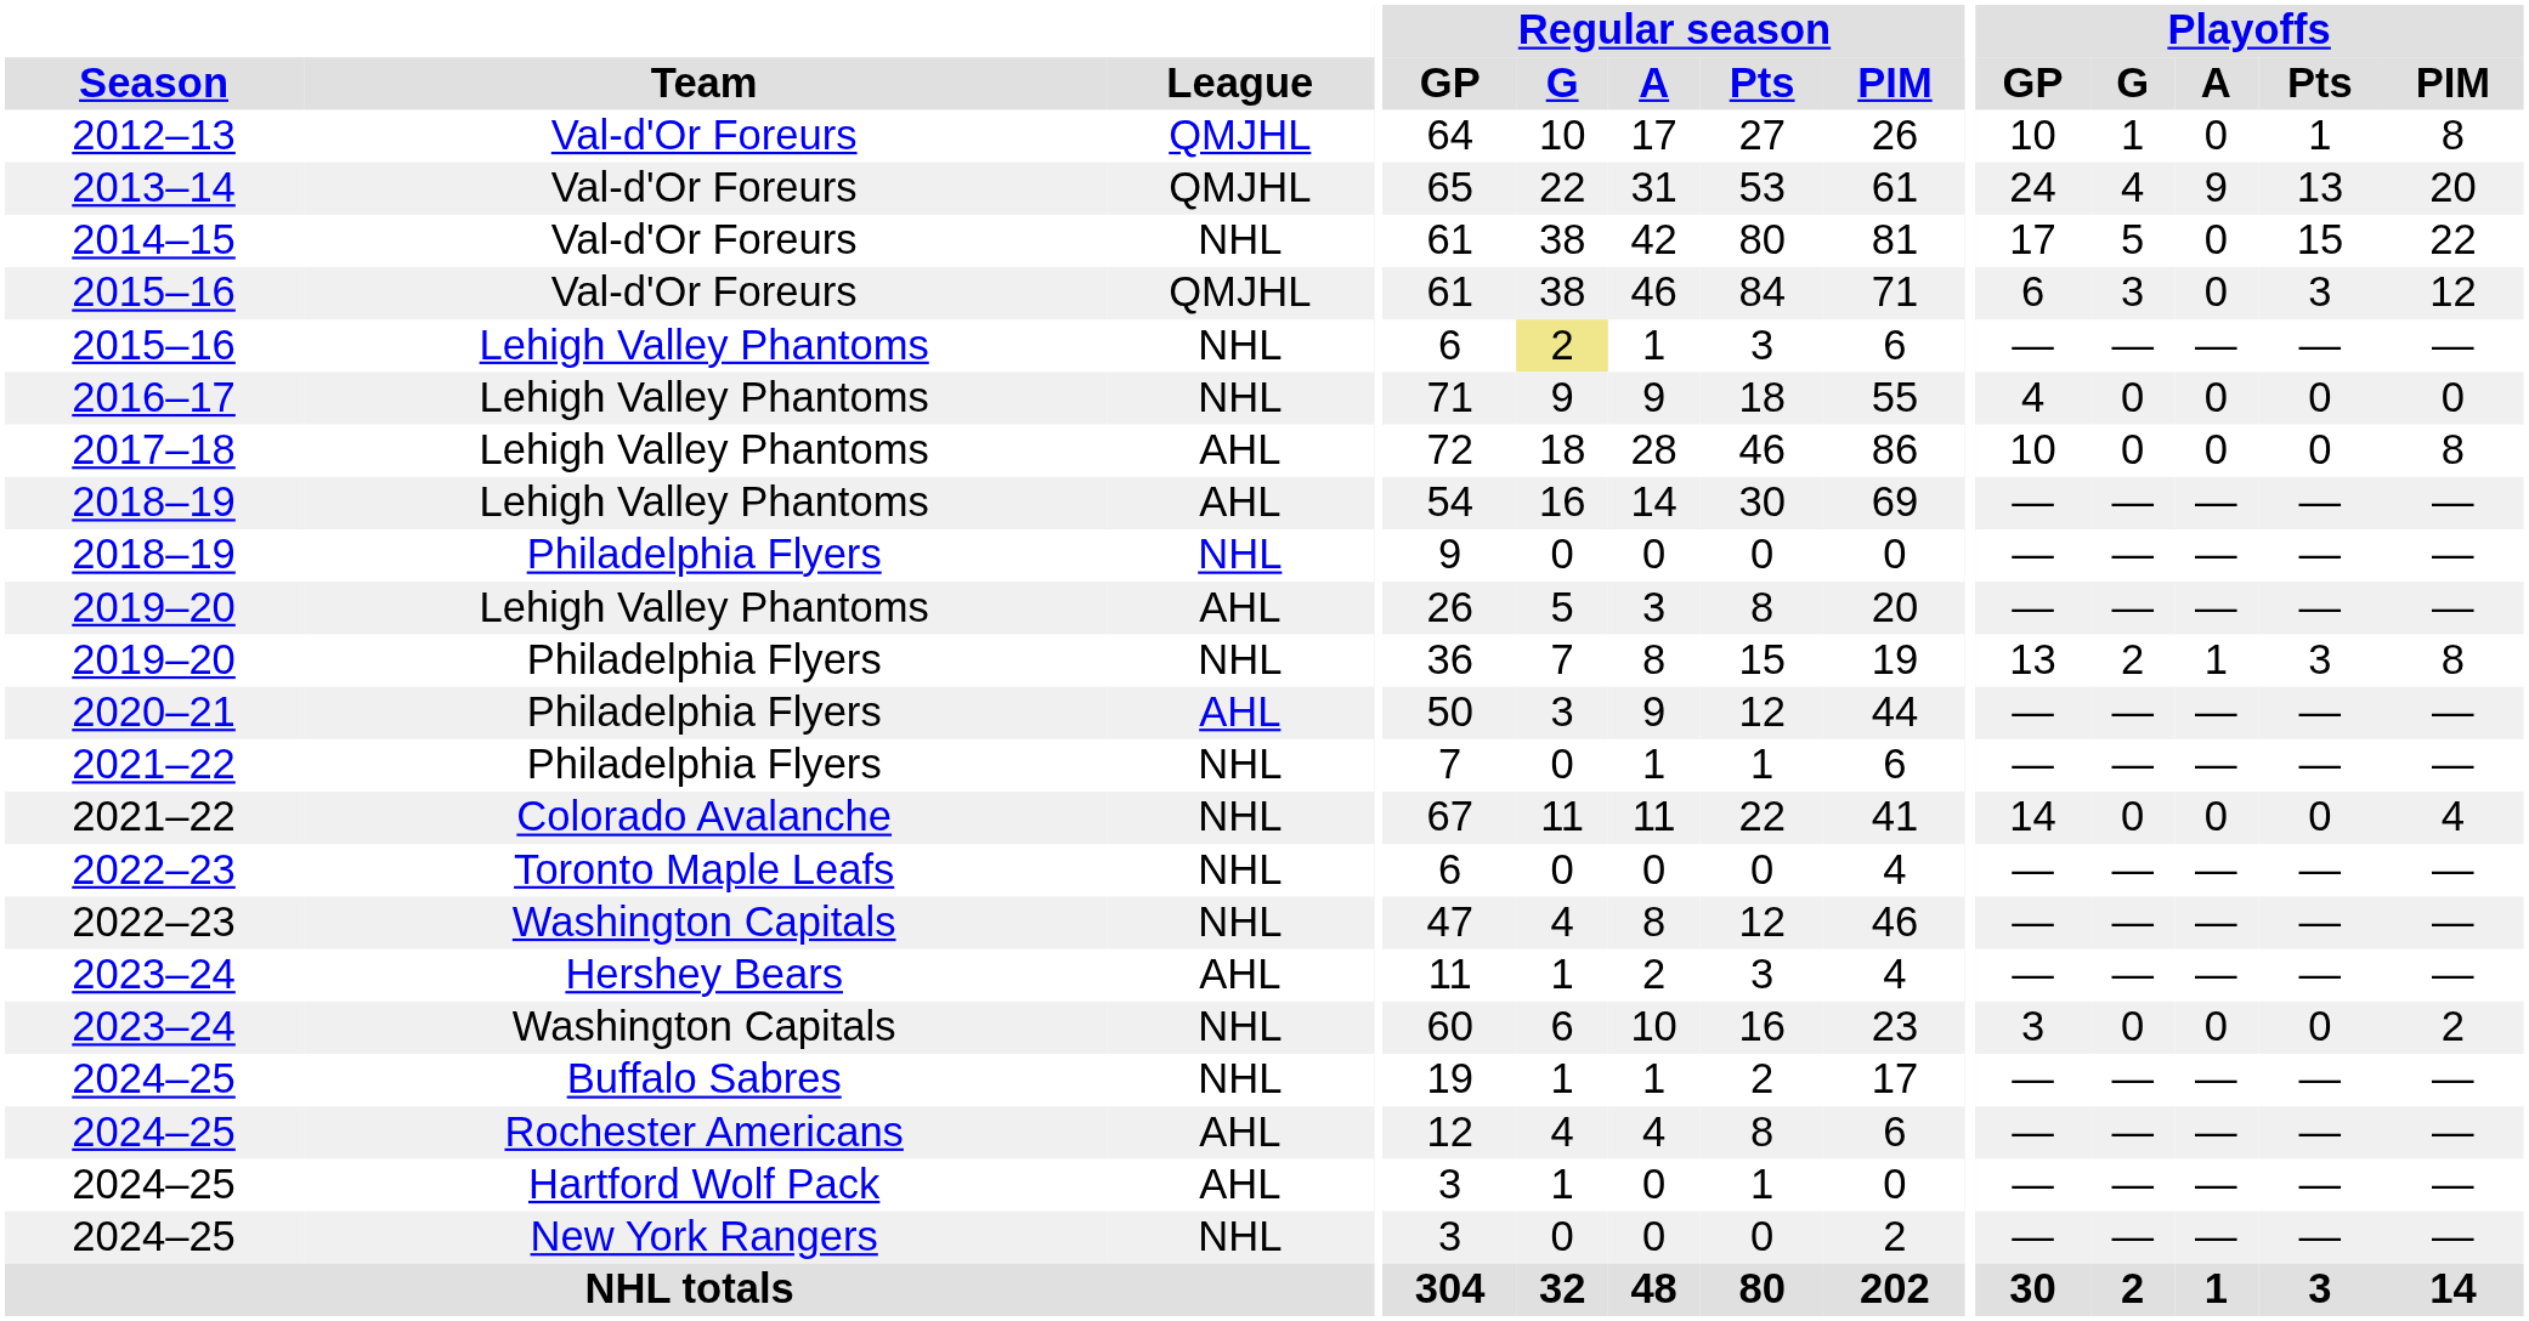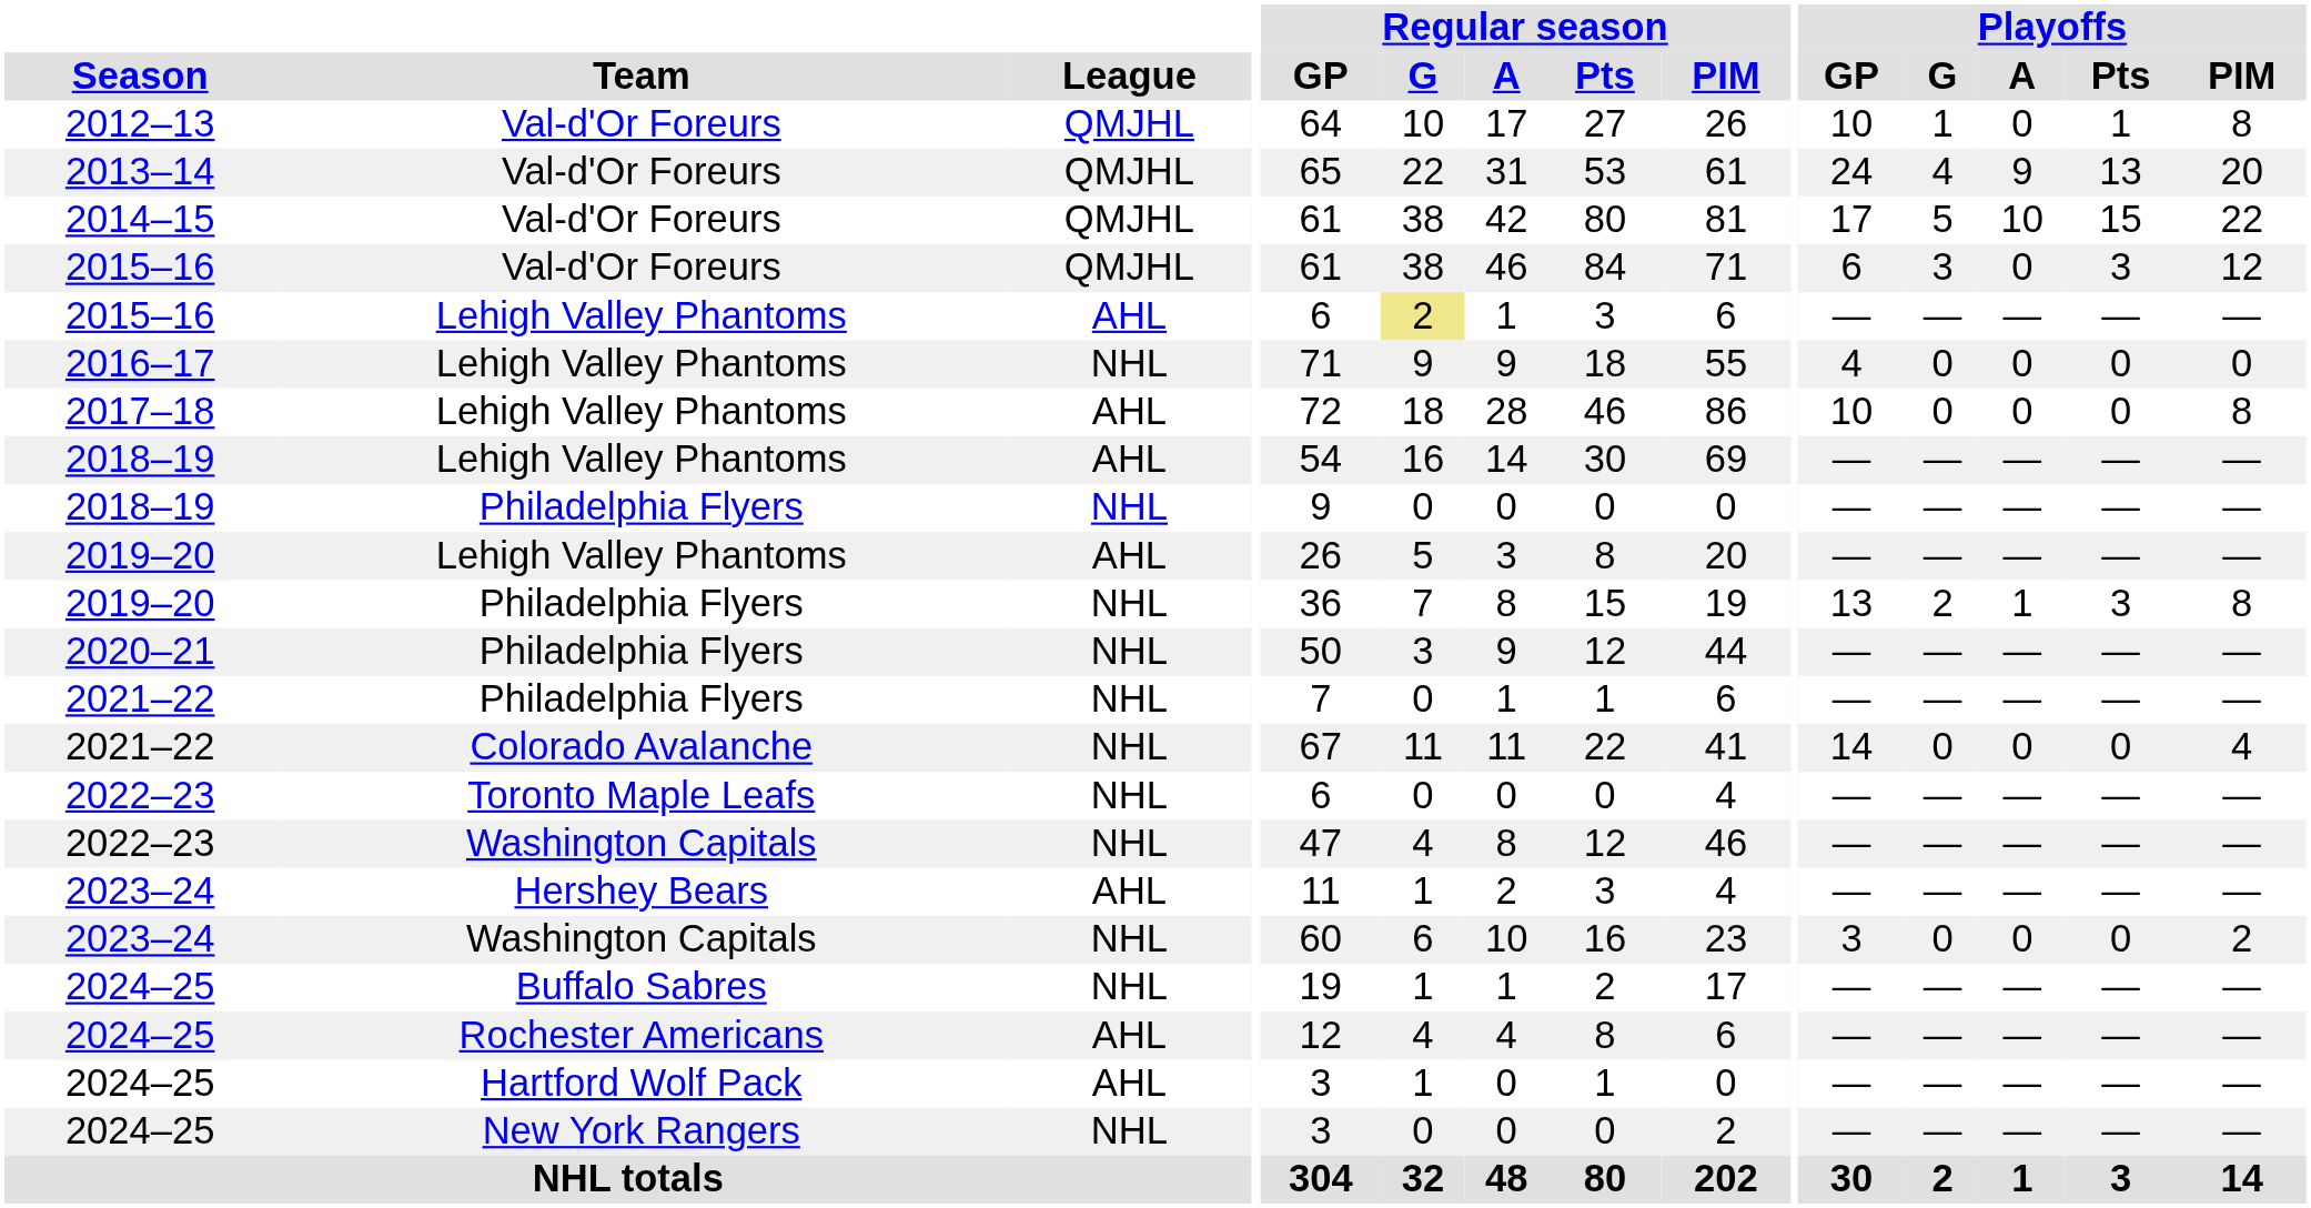 <table border="0" cellpadding="1" cellspacing="0" style="text-align:center; width:60em;">
 <tr bgcolor="#e0e0e0">
 <th colspan="3" bgcolor="#ffffff"></th>
 <th rowspan="99" bgcolor="#ffffff"></th>
 <th colspan="5"><a href='#'>Regular season</a></th>
 <th rowspan="99" bgcolor="#ffffff"></th>
 <th colspan="5"><a href='#'>Playoffs</a></th>
 </tr>
 <tr bgcolor="#e0e0e0">
 <th><a href='#'>Season</a></th>
 <th>Team</th>
 <th>League</th>
 <th>GP</th>
 <th><a href='#'>G</a></th>
 <th><a href='#'>A</a></th>
 <th><a href='#'>Pts</a></th>
 <th><a href='#'>PIM</a></th>
 <th>GP</th>
 <th>G</th>
 <th>A</th>
 <th>Pts</th>
 <th>PIM</th>
 </tr>
 <tr>
 <td><a href='#'>2012–13</a></td>
 <td><a href='#'>Val-d'Or Foreurs</a></td>
 <td><a href='#'>QMJHL</a></td>
 <td>64</td>
 <td>10</td>
 <td>17</td>
 <td>27</td>
 <td>26</td>
 <td>10</td>
 <td>1</td>
 <td>0</td>
 <td>1</td>
 <td>8</td>
 </tr>
 <tr bgcolor="#f0f0f0">
 <td><a href='#'>2013–14</a></td>
 <td>Val-d'Or Foreurs</td>
 <td>QMJHL</td>
 <td>65</td>
 <td>22</td>
 <td>31</td>
 <td>53</td>
 <td>61</td>
 <td>24</td>
 <td>4</td>
 <td>9</td>
 <td>13</td>
 <td>20</td>
 </tr>
 <tr>
 <td><a href='#'>2014–15</a></td>
 <td>Val-d'Or Foreurs</td>
-<td>NHL</td>
+<td>QMJHL</td>
 <td>61</td>
 <td>38</td>
 <td>42</td>
 <td>80</td>
 <td>81</td>
 <td>17</td>
 <td>5</td>
-<td>0</td>
+<td>10</td>
 <td>15</td>
 <td>22</td>
 </tr>
 <tr bgcolor="#f0f0f0">
 <td><a href='#'>2015–16</a></td>
 <td>Val-d'Or Foreurs</td>
 <td>QMJHL</td>
 <td>61</td>
 <td>38</td>
 <td>46</td>
 <td>84</td>
 <td>71</td>
 <td>6</td>
 <td>3</td>
 <td>0</td>
 <td>3</td>
 <td>12</td>
 </tr>
 <tr>
 <td><a href='#'>2015–16</a></td>
 <td><a href='#'>Lehigh Valley Phantoms</a></td>
-<td>NHL</td>
+<td><a href='#'>AHL</a></td>
 <td>6</td>
 <td style="background: khaki;">2</td>
 <td>1</td>
 <td>3</td>
 <td>6</td>
 <td>—</td>
 <td>—</td>
 <td>—</td>
 <td>—</td>
 <td>—</td>
 </tr>
 <tr bgcolor="#f0f0f0">
 <td><a href='#'>2016–17</a></td>
 <td>Lehigh Valley Phantoms</td>
 <td>NHL</td>
 <td>71</td>
 <td>9</td>
 <td>9</td>
 <td>18</td>
 <td>55</td>
 <td>4</td>
 <td>0</td>
 <td>0</td>
 <td>0</td>
 <td>0</td>
 </tr>
 <tr>
 <td><a href='#'>2017–18</a></td>
 <td>Lehigh Valley Phantoms</td>
 <td>AHL</td>
 <td>72</td>
 <td>18</td>
 <td>28</td>
 <td>46</td>
 <td>86</td>
 <td>10</td>
 <td>0</td>
 <td>0</td>
 <td>0</td>
 <td>8</td>
 </tr>
 <tr bgcolor="#f0f0f0">
 <td><a href='#'>2018–19</a></td>
 <td>Lehigh Valley Phantoms</td>
 <td>AHL</td>
 <td>54</td>
 <td>16</td>
 <td>14</td>
 <td>30</td>
 <td>69</td>
 <td>—</td>
 <td>—</td>
 <td>—</td>
 <td>—</td>
 <td>—</td>
 </tr>
 <tr>
 <td><a href='#'>2018–19</a></td>
 <td><a href='#'>Philadelphia Flyers</a></td>
 <td><a href='#'>NHL</a></td>
 <td>9</td>
 <td>0</td>
 <td>0</td>
 <td>0</td>
 <td>0</td>
 <td>—</td>
 <td>—</td>
 <td>—</td>
 <td>—</td>
 <td>—</td>
 </tr>
 <tr bgcolor="#f0f0f0">
 <td><a href='#'>2019–20</a></td>
 <td>Lehigh Valley Phantoms</td>
 <td>AHL</td>
 <td>26</td>
 <td>5</td>
 <td>3</td>
 <td>8</td>
 <td>20</td>
 <td>—</td>
 <td>—</td>
 <td>—</td>
 <td>—</td>
 <td>—</td>
 </tr>
 <tr>
 <td><a href='#'>2019–20</a></td>
 <td>Philadelphia Flyers</td>
 <td>NHL</td>
 <td>36</td>
 <td>7</td>
 <td>8</td>
 <td>15</td>
 <td>19</td>
 <td>13</td>
 <td>2</td>
 <td>1</td>
 <td>3</td>
 <td>8</td>
 </tr>
 <tr bgcolor="#f0f0f0">
 <td><a href='#'>2020–21</a></td>
 <td>Philadelphia Flyers</td>
-<td><a href='#'>AHL</a></td>
+<td>NHL</td>
 <td>50</td>
 <td>3</td>
 <td>9</td>
 <td>12</td>
 <td>44</td>
 <td>—</td>
 <td>—</td>
 <td>—</td>
 <td>—</td>
 <td>—</td>
 </tr>
 <tr>
 <td><a href='#'>2021–22</a></td>
 <td>Philadelphia Flyers</td>
 <td>NHL</td>
 <td>7</td>
 <td>0</td>
 <td>1</td>
 <td>1</td>
 <td>6</td>
 <td>—</td>
 <td>—</td>
 <td>—</td>
 <td>—</td>
 <td>—</td>
 </tr>
 <tr bgcolor="#f0f0f0">
 <td>2021–22</td>
 <td><a href='#'>Colorado Avalanche</a></td>
 <td>NHL</td>
 <td>67</td>
 <td>11</td>
 <td>11</td>
 <td>22</td>
 <td>41</td>
 <td>14</td>
 <td>0</td>
 <td>0</td>
 <td>0</td>
 <td>4</td>
 </tr>
 <tr>
 <td><a href='#'>2022–23</a></td>
 <td><a href='#'>Toronto Maple Leafs</a></td>
 <td>NHL</td>
 <td>6</td>
 <td>0</td>
 <td>0</td>
 <td>0</td>
 <td>4</td>
 <td>—</td>
 <td>—</td>
 <td>—</td>
 <td>—</td>
 <td>—</td>
 </tr>
 <tr bgcolor="#f0f0f0">
 <td>2022–23</td>
 <td><a href='#'>Washington Capitals</a></td>
 <td>NHL</td>
 <td>47</td>
 <td>4</td>
 <td>8</td>
 <td>12</td>
 <td>46</td>
 <td>—</td>
 <td>—</td>
 <td>—</td>
 <td>—</td>
 <td>—</td>
 </tr>
 <tr>
 <td><a href='#'>2023–24</a></td>
 <td><a href='#'>Hershey Bears</a></td>
 <td>AHL</td>
 <td>11</td>
 <td>1</td>
 <td>2</td>
 <td>3</td>
 <td>4</td>
 <td>—</td>
 <td>—</td>
 <td>—</td>
 <td>—</td>
 <td>—</td>
 </tr>
 <tr bgcolor="#f0f0f0">
 <td><a href='#'>2023–24</a></td>
 <td>Washington Capitals</td>
 <td>NHL</td>
 <td>60</td>
 <td>6</td>
 <td>10</td>
 <td>16</td>
 <td>23</td>
 <td>3</td>
 <td>0</td>
 <td>0</td>
 <td>0</td>
 <td>2</td>
 </tr>
 <tr>
 <td><a href='#'>2024–25</a></td>
 <td><a href='#'>Buffalo Sabres</a></td>
 <td>NHL</td>
 <td>19</td>
 <td>1</td>
 <td>1</td>
 <td>2</td>
 <td>17</td>
 <td>—</td>
 <td>—</td>
 <td>—</td>
 <td>—</td>
 <td>—</td>
 </tr>
 <tr bgcolor="#f0f0f0">
 <td><a href='#'>2024–25</a></td>
 <td><a href='#'>Rochester Americans</a></td>
 <td>AHL</td>
 <td>12</td>
 <td>4</td>
 <td>4</td>
 <td>8</td>
 <td>6</td>
 <td>—</td>
 <td>—</td>
 <td>—</td>
 <td>—</td>
 <td>—</td>
 </tr>
 <tr>
 <td>2024–25</td>
 <td><a href='#'>Hartford Wolf Pack</a></td>
 <td>AHL</td>
 <td>3</td>
 <td>1</td>
 <td>0</td>
 <td>1</td>
 <td>0</td>
 <td>—</td>
 <td>—</td>
 <td>—</td>
 <td>—</td>
 <td>—</td>
 </tr>
 <tr bgcolor="#f0f0f0">
 <td>2024–25</td>
 <td><a href='#'>New York Rangers</a></td>
 <td>NHL</td>
 <td>3</td>
 <td>0</td>
 <td>0</td>
 <td>0</td>
 <td>2</td>
 <td>—</td>
 <td>—</td>
 <td>—</td>
 <td>—</td>
 <td>—</td>
 </tr>
 <tr bgcolor="#e0e0e0">
 <th colspan="3">NHL totals</th>
 <th>304</th>
 <th>32</th>
 <th>48</th>
 <th>80</th>
 <th>202</th>
 <th>30</th>
 <th>2</th>
 <th>1</th>
 <th>3</th>
 <th>14</th>
 </tr>
 </table>
